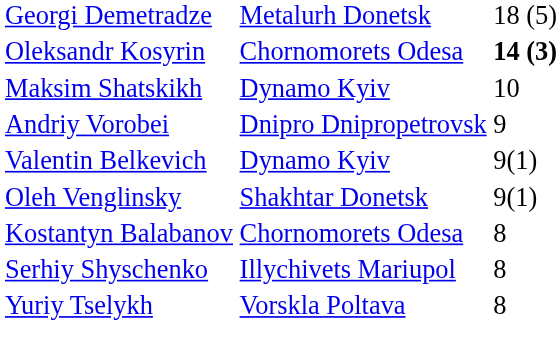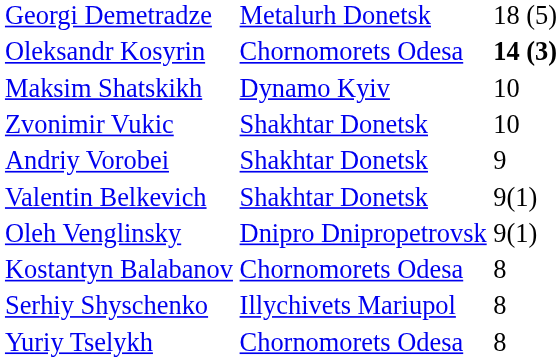 <table>
 <tr>
 <td align="left"> <a href='#'>Georgi Demetradze</a></td>
 <td align="left"><a href='#'>Metalurh Donetsk</a></td>
 <td>18 (5)</td>
 </tr>
 <tr>
 <td align="left"> <a href='#'>Oleksandr Kosyrin</a></td>
 <td align="left"><a href='#'>Chornomorets Odesa</a></td>
 <td><strong>14 (3)</strong></td>
 </tr>
 <tr>
 <td align="left"> <a href='#'>Maksim Shatskikh</a></td>
 <td align="left"><a href='#'>Dynamo Kyiv</a></td>
 <td>10</td>
 </tr>
 <tr>
+<td align="left" height="17"> <a href='#'>Zvonimir Vukic</a></td>
+<td align="left" height="17"><a href='#'>Shakhtar Donetsk</a></td>
+<td height="17">10</td>
+</tr>
+<tr>
 <td align="left"> <a href='#'>Andriy Vorobei</a></td>
-<td align="left"><a href='#'>Dnipro Dnipropetrovsk</a></td>
+<td align="left"><a href='#'>Shakhtar Donetsk</a></td>
 <td>9</td>
 </tr>
 <tr>
 <td align="left"> <a href='#'>Valentin Belkevich</a></td>
-<td align="left"><a href='#'>Dynamo Kyiv</a></td>
+<td align="left" height="17"><a href='#'>Shakhtar Donetsk</a></td>
 <td>9(1)</td>
 </tr>
 <tr>
 <td align="left"> <a href='#'>Oleh Venglinsky</a></td>
-<td align="left"><a href='#'>Shakhtar Donetsk</a></td>
+<td align="left"><a href='#'>Dnipro Dnipropetrovsk</a></td>
 <td>9(1)</td>
 </tr>
 <tr>
 <td align="left"> <a href='#'>Kostantyn Balabanov</a></td>
 <td align="left"><a href='#'>Chornomorets Odesa</a></td>
 <td>8</td>
 </tr>
 <tr>
 <td align="left"> <a href='#'>Serhiy Shyschenko</a></td>
 <td align="left"><a href='#'>Illychivets Mariupol</a></td>
 <td>8</td>
 </tr>
 <tr>
 <td align="left"> <a href='#'>Yuriy Tselykh</a></td>
-<td align="left"><a href='#'>Vorskla Poltava</a></td>
+<td align="left"><a href='#'>Chornomorets Odesa</a></td>
 <td>8</td>
 </tr>
 </table>
